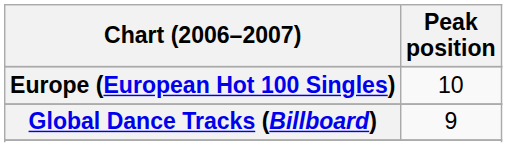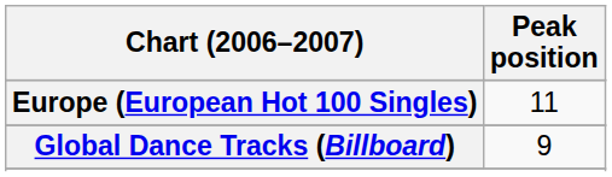 <table class="wikitable sortable plainrowheaders" style="text-align:center">
 <tr>
 <th scope="col">Chart (2006–2007)</th>
 <th scope="col">Peak<br>position</th>
 </tr>
 <tr>
 </tr>
 <tr>
 </tr>
 <tr>
 </tr>
 <tr>
 </tr>
 <tr>
 <th scope="row">Europe (<a href='#'>European Hot 100 Singles</a>)</th>
-<td>10</td>
+<td>11</td>
 </tr>
 <tr>
 </tr>
 <tr>
 </tr>
 <tr>
 <th scope="row"><a href='#'>Global Dance Tracks</a> (<em><a href='#'>Billboard</a></em>)</th>
 <td>9</td>
 </tr>
 <tr>
 </tr>
 <tr>
 </tr>
 <tr>
 </tr>
 <tr>
 </tr>
 <tr>
 </tr>
 <tr>
 </tr>
 <tr>
 </tr>
 <tr>
 </tr>
 </table>
